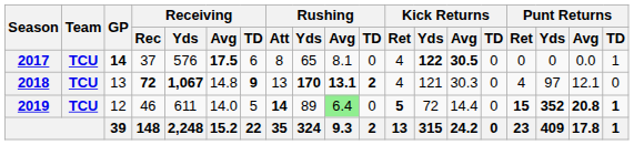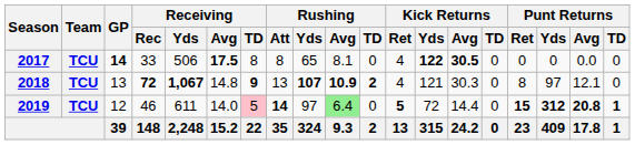 <table class="wikitable" style="text-align:center;">
 <tr>
 <th rowspan="2">Season</th>
 <th rowspan="2">Team</th>
 <th rowspan="2">GP</th>
 <th colspan="4">Receiving</th>
 <th colspan="4">Rushing</th>
 <th colspan="4">Kick Returns</th>
 <th colspan="4">Punt Returns</th>
 </tr>
 <tr>
 <th>Rec</th>
 <th>Yds</th>
 <th>Avg</th>
 <th>TD</th>
 <th>Att</th>
 <th>Yds</th>
 <th>Avg</th>
 <th>TD</th>
 <th>Ret</th>
 <th>Yds</th>
 <th>Avg</th>
 <th>TD</th>
 <th>Ret</th>
 <th>Yds</th>
 <th>Avg</th>
 <th>TD</th>
 </tr>
 <tr>
 <th><a href='#'>2017</a></th>
 <th><a href='#'>TCU</a></th>
 <td><strong>14</strong></td>
-<td>37</td>
-<td>576</td>
+<td>33</td>
+<td>506</td>
 <td><strong>17.5</strong></td>
-<td>6</td>
+<td>8</td>
 <td>8</td>
 <td>65</td>
 <td>8.1</td>
 <td>0</td>
 <td>4</td>
 <td><strong>122</strong></td>
 <td><strong>30.5</strong></td>
 <td>0</td>
 <td>0</td>
 <td>0</td>
 <td>0.0</td>
-<td>1</td>
+<td>0</td>
 </tr>
 <tr>
 <th><a href='#'>2018</a></th>
 <th><a href='#'>TCU</a></th>
 <td>13</td>
 <td><strong>72</strong></td>
 <td><strong>1,067</strong></td>
 <td>14.8</td>
 <td><strong>9</strong></td>
 <td>13</td>
-<td><strong>170</strong></td>
-<td><strong>13.1</strong></td>
+<td><strong>107</strong></td>
+<td><strong>10.9</strong></td>
 <td><strong>2</strong></td>
 <td>4</td>
 <td>121</td>
 <td>30.3</td>
 <td>0</td>
-<td>4</td>
+<td>8</td>
 <td>97</td>
 <td>12.1</td>
 <td>0</td>
 </tr>
 <tr>
 <th><a href='#'>2019</a></th>
 <th><a href='#'>TCU</a></th>
 <td>12</td>
 <td>46</td>
 <td>611</td>
 <td>14.0</td>
-<td>5</td>
+<td style="background: pink;">5</td>
 <td><strong>14</strong></td>
-<td>89</td>
+<td>97</td>
 <td style="background: lightgreen;">6.4</td>
 <td>0</td>
 <td><strong>5</strong></td>
 <td>72</td>
 <td>14.4</td>
 <td>0</td>
 <td><strong>15</strong></td>
-<td><strong>352</strong></td>
+<td><strong>312</strong></td>
 <td><strong>20.8</strong></td>
 <td><strong>1</strong></td>
 </tr>
 <tr>
 <th colspan="2"></th>
 <th>39</th>
 <th>148</th>
 <th>2,248</th>
 <th>15.2</th>
 <th>22</th>
 <th>35</th>
 <th>324</th>
 <th>9.3</th>
 <th>2</th>
 <th>13</th>
 <th>315</th>
 <th>24.2</th>
 <th>0</th>
 <th>23</th>
 <th>409</th>
 <th>17.8</th>
 <th>1</th>
 </tr>
 </table>
